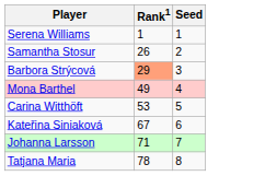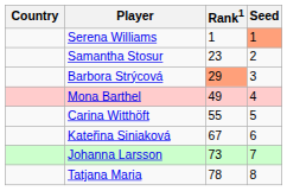 <table class="sortable wikitable">
 <tr>
+<th width="70">Country</th>
 <th width="175">Player</th>
 <th>Rank<sup>1</sup></th>
 <th>Seed</th>
 </tr>
 <tr>
+<td></td>
 <td><a href='#'>Serena Williams</a></td>
 <td>1</td>
-<td>1</td>
+<td style="background: lightsalmon;">1</td>
 </tr>
 <tr>
+<td></td>
 <td><a href='#'>Samantha Stosur</a></td>
-<td>26</td>
+<td>23</td>
 <td>2</td>
 </tr>
 <tr>
+<td></td>
 <td><a href='#'>Barbora Strýcová</a></td>
 <td style="background: lightsalmon;">29</td>
 <td>3</td>
 </tr>
 <tr style="background:#fcc;">
+<td></td>
 <td><a href='#'>Mona Barthel</a></td>
 <td>49</td>
 <td>4</td>
 </tr>
 <tr>
+<td></td>
 <td><a href='#'>Carina Witthöft</a></td>
-<td>53</td>
+<td>55</td>
 <td>5</td>
 </tr>
 <tr>
+<td></td>
 <td><a href='#'>Kateřina Siniaková</a></td>
 <td>67</td>
 <td>6</td>
 </tr>
 <tr style="background:#cfc;">
+<td></td>
 <td><a href='#'>Johanna Larsson</a></td>
-<td>71</td>
+<td>73</td>
 <td>7</td>
 </tr>
 <tr>
+<td></td>
 <td><a href='#'>Tatjana Maria</a></td>
 <td>78</td>
 <td>8</td>
 </tr>
 </table>
